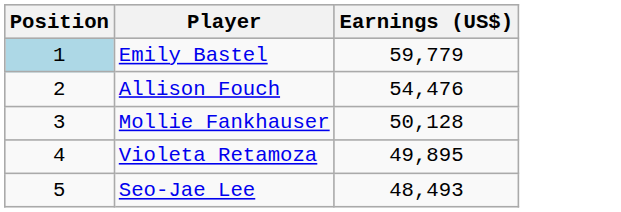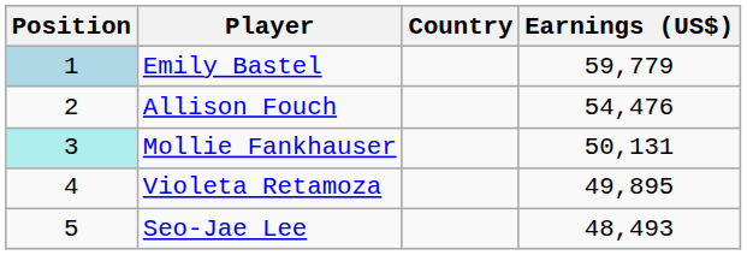 <table class="wikitable">
 <tr>
 <th>Position</th>
 <th>Player</th>
+<th>Country</th>
 <th>Earnings (US$)</th>
 </tr>
 <tr>
 <td align=center style="background: lightblue;">1</td>
 <td><a href='#'>Emily Bastel</a></td>
+<td></td>
 <td align=center>59,779</td>
 </tr>
 <tr>
 <td align=center>2</td>
 <td><a href='#'>Allison Fouch</a></td>
+<td></td>
 <td align=center>54,476</td>
 </tr>
 <tr>
-<td align=center>3</td>
+<td align=center style="background: paleturquoise;">3</td>
 <td><a href='#'>Mollie Fankhauser</a></td>
-<td align=center>50,128</td>
+<td></td>
+<td align=center>50,131</td>
 </tr>
 <tr>
 <td align=center>4</td>
 <td><a href='#'>Violeta Retamoza</a></td>
+<td></td>
 <td align=center>49,895</td>
 </tr>
 <tr>
 <td align=center>5</td>
 <td><a href='#'>Seo-Jae Lee</a></td>
+<td></td>
 <td align=center>48,493</td>
 </tr>
 </table>
